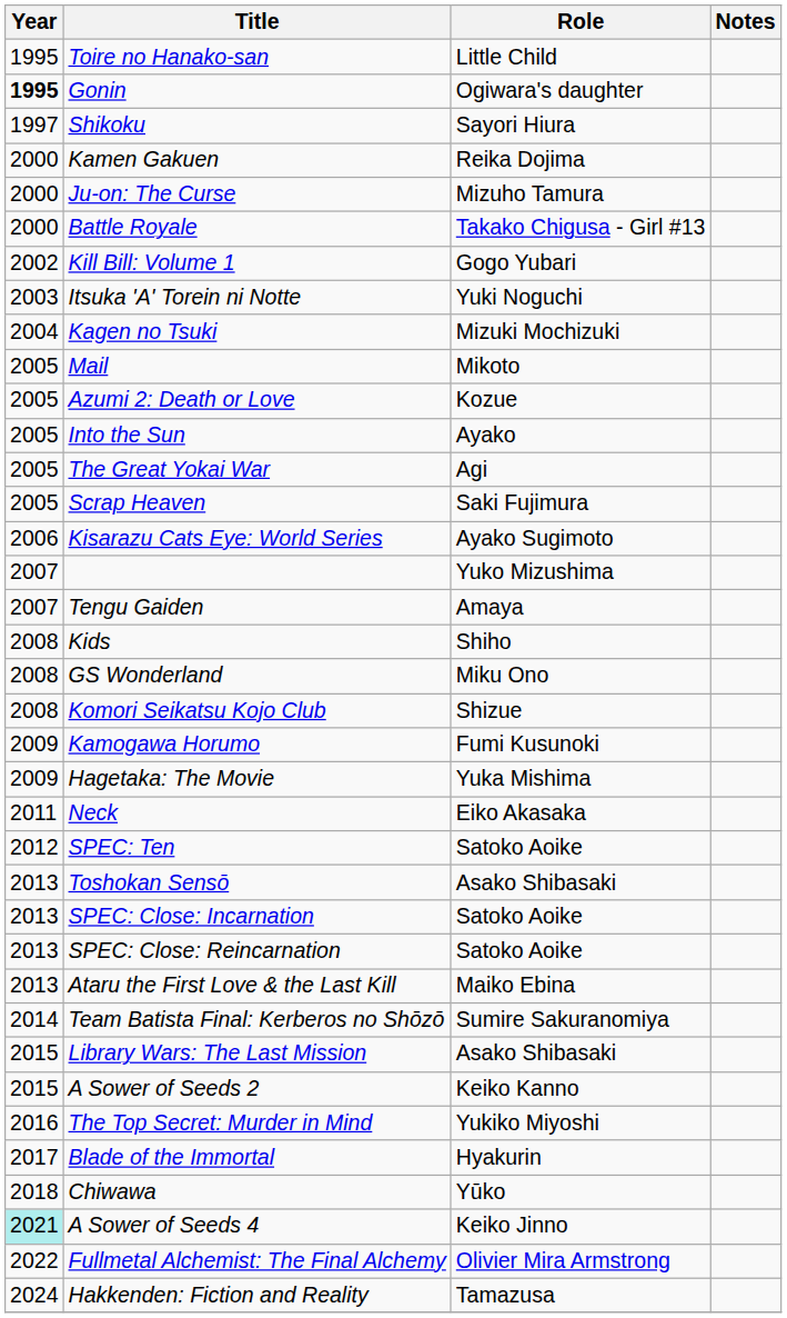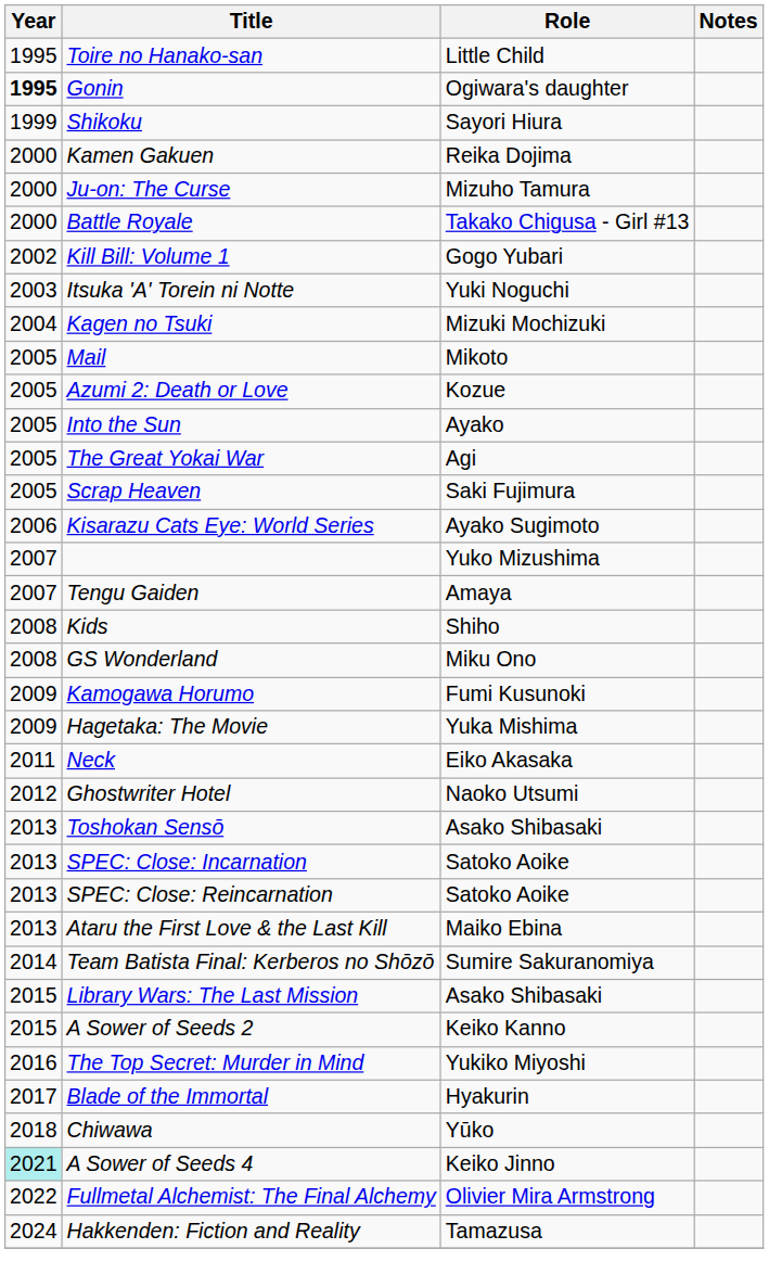 <table class="wikitable sortable">
 <tr>
 <th>Year</th>
 <th>Title</th>
 <th>Role</th>
 <th>Notes</th>
 </tr>
 <tr>
 <td>1995</td>
 <td><em><a href='#'>Toire no Hanako-san</a></em></td>
 <td>Little Child</td>
 <td></td>
 </tr>
 <tr>
 <td><strong>1995</strong></td>
 <td><em><a href='#'>Gonin</a></em></td>
 <td>Ogiwara's daughter</td>
 <td></td>
 </tr>
 <tr>
-<td>1997</td>
+<td>1999</td>
 <td><em><a href='#'>Shikoku</a></em></td>
 <td>Sayori Hiura</td>
 <td></td>
 </tr>
 <tr>
 <td>2000</td>
 <td><em>Kamen Gakuen</em></td>
 <td>Reika Dojima</td>
 <td></td>
 </tr>
 <tr>
 <td>2000</td>
 <td><em><a href='#'>Ju-on: The Curse</a></em></td>
 <td>Mizuho Tamura</td>
 <td></td>
 </tr>
 <tr>
 <td>2000</td>
 <td><em><a href='#'>Battle Royale</a></em></td>
 <td><a href='#'>Takako Chigusa</a> - Girl #13</td>
 <td></td>
 </tr>
 <tr>
 <td>2002</td>
 <td><em><a href='#'>Kill Bill: Volume 1</a></em></td>
 <td>Gogo Yubari</td>
 <td></td>
 </tr>
 <tr>
 <td>2003</td>
 <td><em>Itsuka 'A' Torein ni Notte</em></td>
 <td>Yuki Noguchi</td>
 <td></td>
 </tr>
 <tr>
 <td>2004</td>
 <td><em><a href='#'>Kagen no Tsuki</a></em></td>
 <td>Mizuki Mochizuki</td>
 <td></td>
 </tr>
 <tr>
 <td>2005</td>
 <td><em><a href='#'>Mail</a></em></td>
 <td>Mikoto</td>
 <td></td>
 </tr>
 <tr>
 <td>2005</td>
 <td><em><a href='#'>Azumi 2: Death or Love</a></em></td>
 <td>Kozue</td>
 <td></td>
 </tr>
 <tr>
 <td>2005</td>
 <td><em><a href='#'>Into the Sun</a></em></td>
 <td>Ayako</td>
 <td></td>
 </tr>
 <tr>
 <td>2005</td>
 <td><em><a href='#'>The Great Yokai War</a></em></td>
 <td>Agi</td>
 <td></td>
 </tr>
 <tr>
 <td>2005</td>
 <td><em><a href='#'>Scrap Heaven</a></em></td>
 <td>Saki Fujimura</td>
 <td></td>
 </tr>
 <tr>
 <td>2006</td>
 <td><em><a href='#'>Kisarazu Cats Eye: World Series</a></em></td>
 <td>Ayako Sugimoto</td>
 <td></td>
 </tr>
 <tr>
 <td>2007</td>
 <td><em></em></td>
 <td>Yuko Mizushima</td>
 <td></td>
 </tr>
 <tr>
 <td>2007</td>
 <td><em>Tengu Gaiden</em></td>
 <td>Amaya</td>
 <td></td>
 </tr>
 <tr>
 <td>2008</td>
 <td><em>Kids</em></td>
 <td>Shiho</td>
 <td></td>
 </tr>
 <tr>
 <td>2008</td>
 <td><em>GS Wonderland</em></td>
 <td>Miku Ono</td>
 <td></td>
 </tr>
 <tr>
-<td>2008</td>
-<td><em><a href='#'>Komori Seikatsu Kojo Club</a></em></td>
-<td>Shizue</td>
-<td></td>
-</tr>
-<tr>
 <td>2009</td>
 <td><em><a href='#'>Kamogawa Horumo</a></em></td>
 <td>Fumi Kusunoki</td>
 <td></td>
 </tr>
 <tr>
 <td>2009</td>
 <td><em>Hagetaka: The Movie</em></td>
 <td>Yuka Mishima</td>
 <td></td>
 </tr>
 <tr>
 <td>2011</td>
 <td><em><a href='#'>Neck</a></em></td>
 <td>Eiko Akasaka</td>
 <td></td>
 </tr>
 <tr>
 <td>2012</td>
-<td><em><a href='#'>SPEC: Ten</a></em></td>
-<td>Satoko Aoike</td>
+<td><em>Ghostwriter Hotel</em></td>
+<td>Naoko Utsumi</td>
 <td></td>
 </tr>
 <tr>
 <td>2013</td>
 <td><em><a href='#'>Toshokan Sensō</a></em></td>
 <td>Asako Shibasaki</td>
 <td></td>
 </tr>
 <tr>
 <td>2013</td>
 <td><em><a href='#'>SPEC: Close: Incarnation</a></em></td>
 <td>Satoko Aoike</td>
 <td></td>
 </tr>
 <tr>
 <td>2013</td>
 <td><em>SPEC: Close: Reincarnation </em></td>
 <td>Satoko Aoike</td>
 <td></td>
 </tr>
 <tr>
 <td>2013</td>
 <td><em>Ataru the First Love & the Last Kill</em></td>
 <td>Maiko Ebina</td>
 <td></td>
 </tr>
 <tr>
 <td>2014</td>
 <td><em>Team Batista Final: Kerberos no Shōzō</em></td>
 <td>Sumire Sakuranomiya</td>
 <td></td>
 </tr>
 <tr>
 <td>2015</td>
 <td><em><a href='#'>Library Wars: The Last Mission</a></em></td>
 <td>Asako Shibasaki</td>
 <td></td>
 </tr>
 <tr>
 <td>2015</td>
 <td><em>A Sower of Seeds 2</em></td>
 <td>Keiko Kanno</td>
 <td></td>
 </tr>
 <tr>
 <td>2016</td>
 <td><em><a href='#'>The Top Secret: Murder in Mind</a></em></td>
 <td>Yukiko Miyoshi</td>
 <td></td>
 </tr>
 <tr>
 <td>2017</td>
 <td><em><a href='#'>Blade of the Immortal</a></em></td>
 <td>Hyakurin</td>
 <td></td>
 </tr>
 <tr>
 <td>2018</td>
 <td><em>Chiwawa</em></td>
 <td>Yūko</td>
 <td></td>
 </tr>
 <tr>
 <td style="background: paleturquoise;">2021</td>
 <td><em>A Sower of Seeds 4</em></td>
 <td>Keiko Jinno</td>
 <td></td>
 </tr>
 <tr>
 <td>2022</td>
 <td><em><a href='#'>Fullmetal Alchemist: The Final Alchemy</a></em></td>
 <td><a href='#'>Olivier Mira Armstrong</a></td>
 <td></td>
 </tr>
 <tr>
 <td>2024</td>
 <td><em>Hakkenden: Fiction and Reality</em></td>
 <td>Tamazusa</td>
 <td></td>
 </tr>
 <tr>
 </tr>
 </table>
